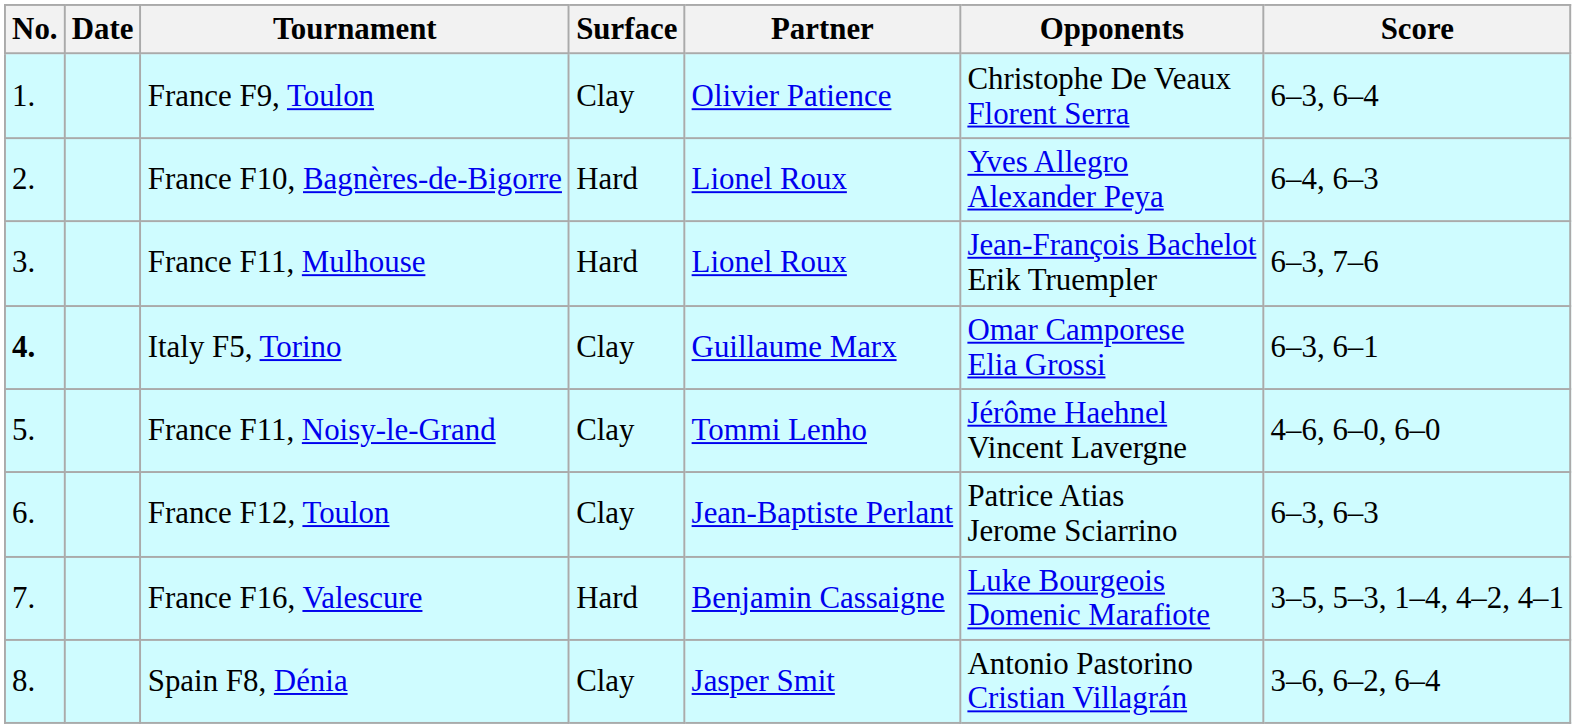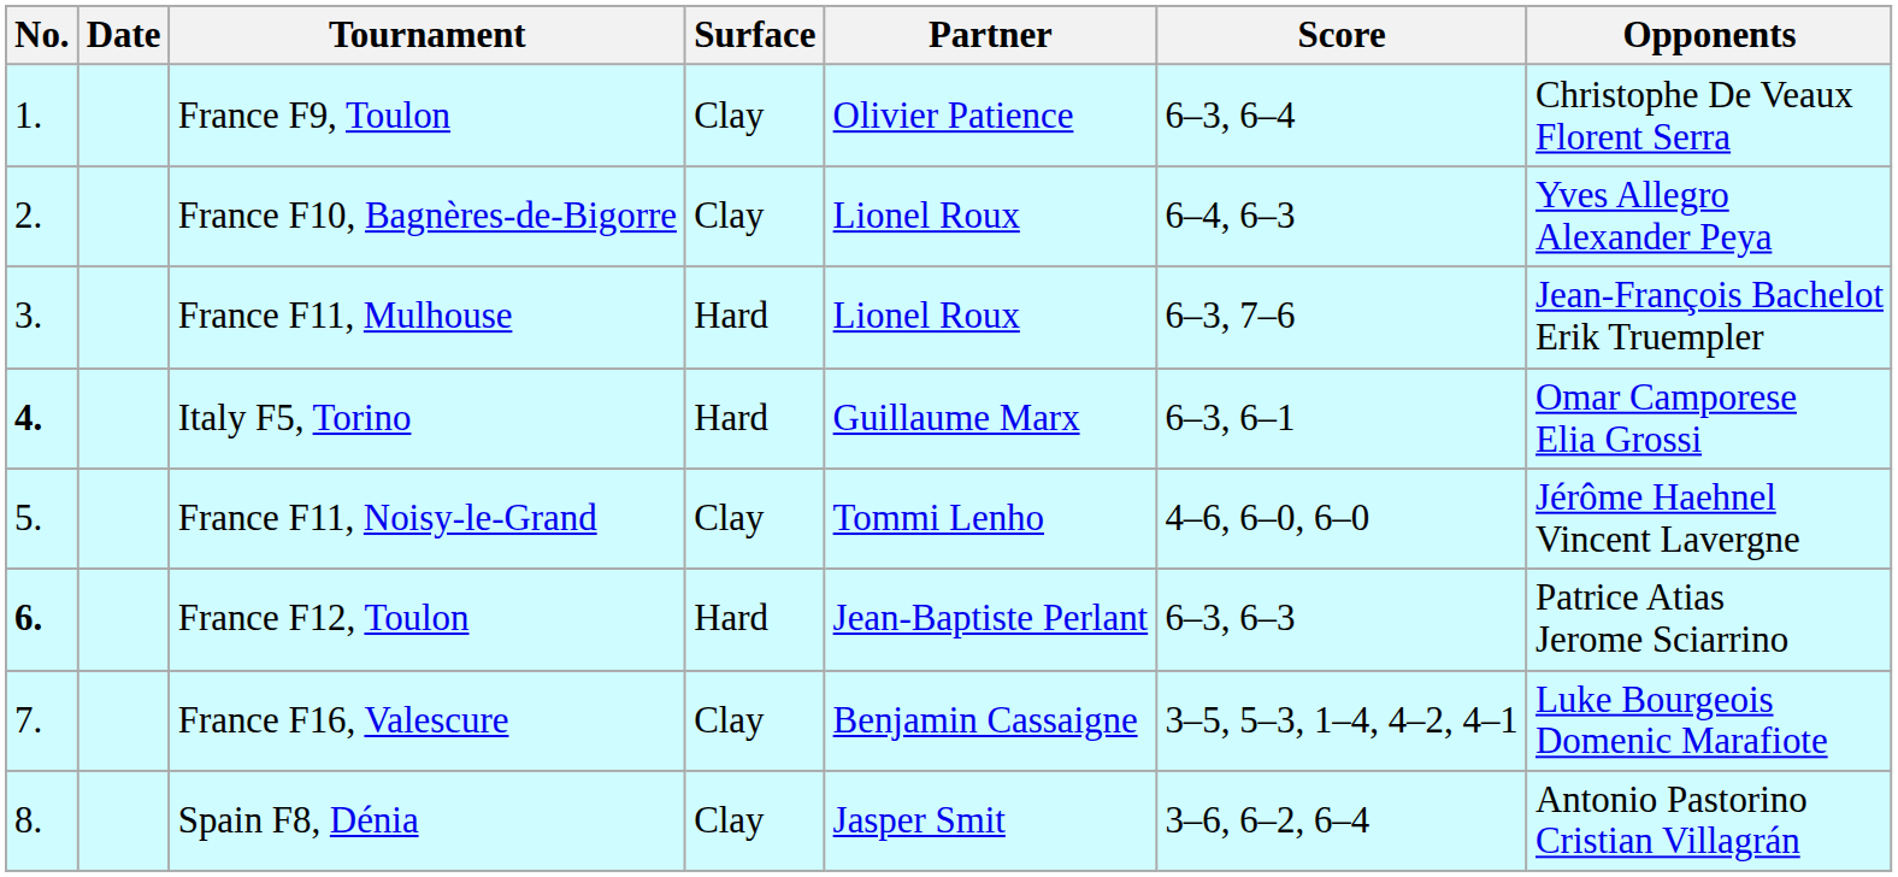 <table class="sortable wikitable">
 <tr>
 <th>No.</th>
 <th>Date</th>
 <th>Tournament</th>
 <th>Surface</th>
 <th>Partner</th>
+<th class="unsortable">Score</th>
 <th>Opponents</th>
-<th class="unsortable">Score</th>
 </tr>
 <tr style="background:#cffcff;">
 <td>1.</td>
 <td></td>
 <td>France F9, <a href='#'>Toulon</a></td>
 <td>Clay</td>
 <td> <a href='#'>Olivier Patience</a></td>
+<td>6–3, 6–4</td>
 <td> Christophe De Veaux <br>  <a href='#'>Florent Serra</a></td>
-<td>6–3, 6–4</td>
 </tr>
 <tr style="background:#cffcff;">
 <td>2.</td>
 <td></td>
 <td>France F10, <a href='#'>Bagnères-de-Bigorre</a></td>
-<td>Hard</td>
+<td>Clay</td>
 <td> <a href='#'>Lionel Roux</a></td>
+<td>6–4, 6–3</td>
 <td> <a href='#'>Yves Allegro</a> <br>  <a href='#'>Alexander Peya</a></td>
-<td>6–4, 6–3</td>
 </tr>
 <tr style="background:#cffcff;">
 <td>3.</td>
 <td></td>
 <td>France F11, <a href='#'>Mulhouse</a></td>
 <td>Hard</td>
 <td> <a href='#'>Lionel Roux</a></td>
+<td>6–3, 7–6</td>
 <td> <a href='#'>Jean-François Bachelot</a> <br>  Erik Truempler</td>
-<td>6–3, 7–6</td>
 </tr>
 <tr style="background:#cffcff;">
 <td><strong>4.</strong></td>
 <td></td>
 <td>Italy F5, <a href='#'>Torino</a></td>
-<td>Clay</td>
+<td>Hard</td>
 <td> <a href='#'>Guillaume Marx</a></td>
+<td>6–3, 6–1</td>
 <td> <a href='#'>Omar Camporese</a> <br>  <a href='#'>Elia Grossi</a></td>
-<td>6–3, 6–1</td>
 </tr>
 <tr style="background:#cffcff;">
 <td>5.</td>
 <td></td>
 <td>France F11, <a href='#'>Noisy-le-Grand</a></td>
 <td>Clay</td>
 <td> <a href='#'>Tommi Lenho</a></td>
+<td>4–6, 6–0, 6–0</td>
 <td> <a href='#'>Jérôme Haehnel</a> <br>  Vincent Lavergne</td>
-<td>4–6, 6–0, 6–0</td>
 </tr>
 <tr style="background:#cffcff;">
-<td>6.</td>
+<td><strong>6.</strong></td>
 <td></td>
 <td>France F12, <a href='#'>Toulon</a></td>
-<td>Clay</td>
+<td>Hard</td>
 <td> <a href='#'>Jean-Baptiste Perlant</a></td>
+<td>6–3, 6–3</td>
 <td> Patrice Atias <br>  Jerome Sciarrino</td>
-<td>6–3, 6–3</td>
 </tr>
 <tr style="background:#cffcff;">
 <td>7.</td>
 <td></td>
 <td>France F16, <a href='#'>Valescure</a></td>
-<td>Hard</td>
+<td>Clay</td>
 <td> <a href='#'>Benjamin Cassaigne</a></td>
+<td>3–5, 5–3, 1–4, 4–2, 4–1</td>
 <td> <a href='#'>Luke Bourgeois</a> <br>  <a href='#'>Domenic Marafiote</a></td>
-<td>3–5, 5–3, 1–4, 4–2, 4–1</td>
 </tr>
 <tr style="background:#cffcff;">
 <td>8.</td>
 <td></td>
 <td>Spain F8, <a href='#'>Dénia</a></td>
 <td>Clay</td>
 <td> <a href='#'>Jasper Smit</a></td>
+<td>3–6, 6–2, 6–4</td>
 <td> Antonio Pastorino <br>  <a href='#'>Cristian Villagrán</a></td>
-<td>3–6, 6–2, 6–4</td>
 </tr>
 </table>
